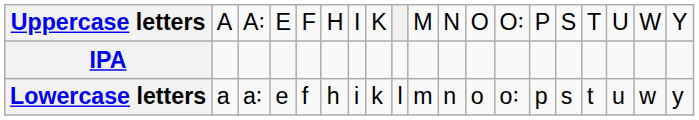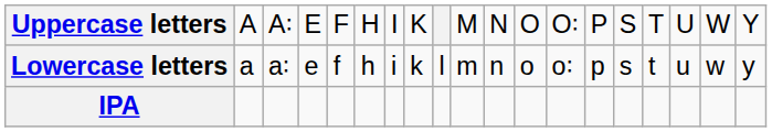 <table class="wikitable">
 <tr>
 <th><a href='#'>Uppercase</a> letters</th>
 <td>A</td>
 <td>A꞉</td>
 <td>E</td>
 <td>F</td>
 <td>H</td>
 <td>I</td>
 <td>K</td>
 <th></th>
 <td>M</td>
 <td>N</td>
 <td>O</td>
 <td>O꞉</td>
 <td>P</td>
 <td>S</td>
 <td>T</td>
 <td>U</td>
 <td>W</td>
 <td>Y</td>
 </tr>
 <tr>
+<th><a href='#'>Lowercase</a> letters</th>
+<td>a</td>
+<td>a꞉</td>
+<td>e</td>
+<td>f</td>
+<td>h</td>
+<td>i</td>
+<td>k</td>
+<td>l</td>
+<td>m</td>
+<td>n</td>
+<td>o</td>
+<td>o꞉</td>
+<td>p</td>
+<td>s</td>
+<td>t</td>
+<td>u</td>
+<td>w</td>
+<td>y</td>
+</tr>
+<tr>
 <th><a href='#'>IPA</a></th>
 <td></td>
 <td></td>
 <td></td>
 <td></td>
 <td></td>
 <td></td>
 <td></td>
 <td></td>
 <td></td>
 <td></td>
 <td></td>
 <td></td>
 <td></td>
 <td></td>
 <td></td>
 <td></td>
 <td></td>
 <td></td>
 </tr>
-<tr>
-<th><a href='#'>Lowercase</a> letters</th>
-<td>a</td>
-<td>a꞉</td>
-<td>e</td>
-<td>f</td>
-<td>h</td>
-<td>i</td>
-<td>k</td>
-<td>l</td>
-<td>m</td>
-<td>n</td>
-<td>o</td>
-<td>o꞉</td>
-<td>p</td>
-<td>s</td>
-<td>t</td>
-<td>u</td>
-<td>w</td>
-<td>y</td>
-</tr>
 </table>
